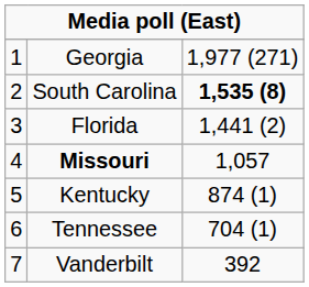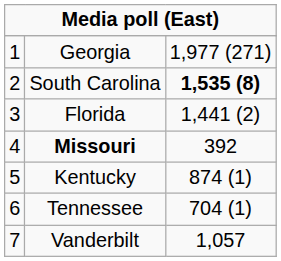 <table class="wikitable">
 <tr align="center">
 <td align="center" Colspan="3"><strong>Media poll (East)</strong></td>
 </tr>
 <tr align="center">
 </tr>
 <tr align="center">
 <td>1</td>
 <td>Georgia</td>
 <td>1,977 (271)</td>
 </tr>
 <tr align="center">
 <td>2</td>
 <td>South Carolina</td>
 <td><strong>1,535 (8)</strong></td>
 </tr>
 <tr align="center">
 <td>3</td>
 <td>Florida</td>
 <td>1,441 (2)</td>
 </tr>
 <tr align="center">
 <td>4</td>
 <td><strong>Missouri</strong></td>
-<td>1,057</td>
+<td>392</td>
 </tr>
 <tr align="center">
 <td>5</td>
 <td>Kentucky</td>
 <td>874 (1)</td>
 </tr>
 <tr align="center">
 <td>6</td>
 <td>Tennessee</td>
 <td>704 (1)</td>
 </tr>
 <tr align="center">
 <td>7</td>
 <td>Vanderbilt</td>
-<td>392</td>
+<td>1,057</td>
 </tr>
 </table>
